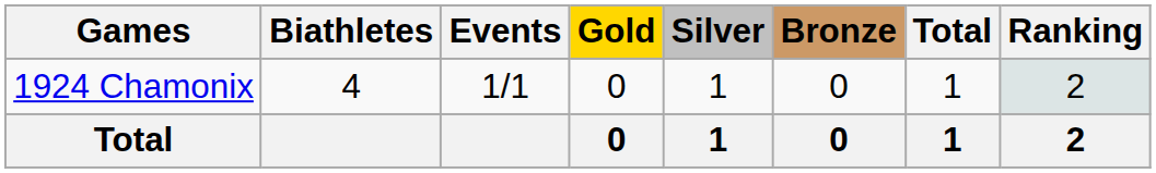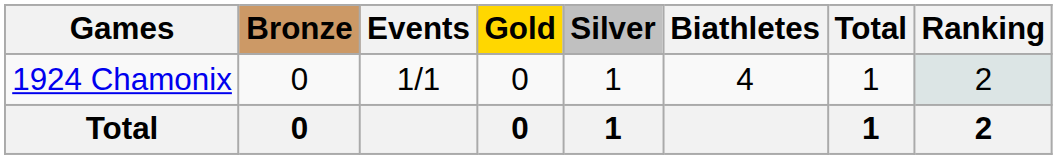 <table class="wikitable sortable" style="text-align:center">
 <tr>
 <th>Games</th>
-<th>Biathletes</th>
+<th style="background-color:#c96;">Bronze</th>
 <th>Events</th>
 <th style="background-color:gold;">Gold</th>
 <th style="background-color:silver;">Silver</th>
-<th style="background-color:#c96;">Bronze</th>
+<th>Biathletes</th>
 <th>Total</th>
 <th>Ranking</th>
 </tr>
 <tr>
 <td align=left><a href='#'>1924 Chamonix</a></td>
-<td>4</td>
+<td>0</td>
 <td>1/1</td>
 <td>0</td>
 <td>1</td>
-<td>0</td>
+<td>4</td>
 <td>1</td>
 <td bgcolor=dce5e5>2</td>
 </tr>
 <tr>
 <th>Total</th>
-<th></th>
+<th>0</th>
 <th></th>
 <th>0</th>
 <th>1</th>
-<th>0</th>
+<th></th>
 <th>1</th>
 <th bgcolor=dce5e5>2</th>
 </tr>
 </table>
